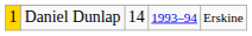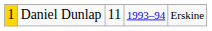 <table class="wikitable">
 <tr>
 </tr>
 <tr>
 <td style="background: gold;">1</td>
 <td>Daniel Dunlap</td>
-<td>14</td>
+<td>11</td>
 <td style="font-size:80%;"><a href='#'>1993–94</a></td>
 <td style="font-size:80%;">Erskine</td>
 </tr>
 </table>
